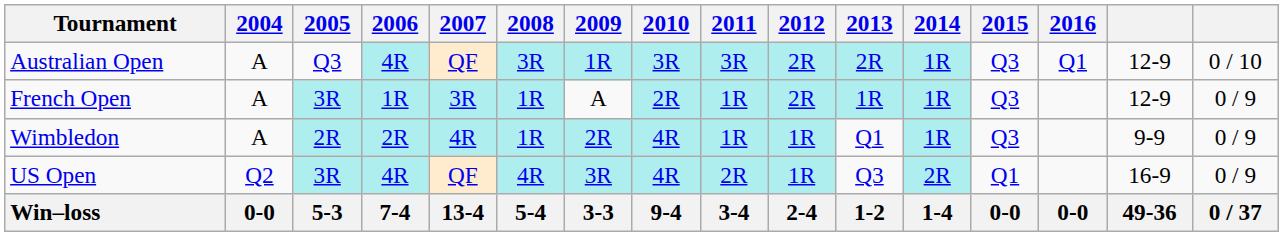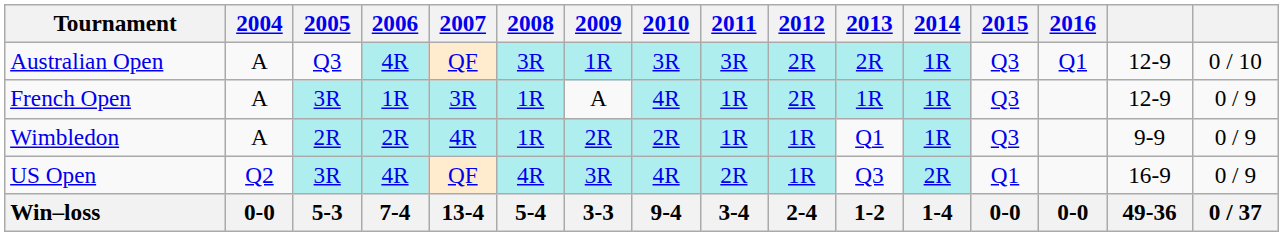 <table class="wikitable" style="text-align:center;font-size:97%">
 <tr>
 <th width="140">Tournament</th>
 <th width="38"><a href='#'>2004</a></th>
 <th width="38"><a href='#'>2005</a></th>
 <th width="38"><a href='#'>2006</a></th>
 <th width="38"><a href='#'>2007</a></th>
 <th width="38"><a href='#'>2008</a></th>
 <th width="38"><a href='#'>2009</a></th>
 <th width="38"><a href='#'>2010</a></th>
 <th width="38"><a href='#'>2011</a></th>
 <th width="38"><a href='#'>2012</a></th>
 <th width="38"><a href='#'>2013</a></th>
 <th width="38"><a href='#'>2014</a></th>
 <th width="38"><a href='#'>2015</a></th>
 <th width="38"><a href='#'>2016</a></th>
 <th width="50"></th>
 <th width="50"></th>
 </tr>
 <tr>
 <td align="left"><a href='#'>Australian Open</a></td>
 <td>A</td>
 <td><a href='#'>Q3</a></td>
 <td bgcolor="afeeee"><a href='#'>4R</a></td>
 <td bgcolor="ffebcd"><a href='#'>QF</a></td>
 <td bgcolor="afeeee"><a href='#'>3R</a></td>
 <td bgcolor="afeeee"><a href='#'>1R</a></td>
 <td bgcolor="afeeee"><a href='#'>3R</a></td>
 <td bgcolor="afeeee"><a href='#'>3R</a></td>
 <td bgcolor="afeeee"><a href='#'>2R</a></td>
 <td bgcolor="afeeee"><a href='#'>2R</a></td>
 <td bgcolor="afeeee"><a href='#'>1R</a></td>
 <td><a href='#'>Q3</a></td>
 <td><a href='#'>Q1</a></td>
 <td>12-9</td>
 <td>0 / 10</td>
 </tr>
 <tr>
 <td align="left"><a href='#'>French Open</a></td>
 <td>A</td>
 <td bgcolor="afeeee"><a href='#'>3R</a></td>
 <td bgcolor="afeeee"><a href='#'>1R</a></td>
 <td bgcolor="afeeee"><a href='#'>3R</a></td>
 <td bgcolor="afeeee"><a href='#'>1R</a></td>
 <td>A</td>
-<td bgcolor="afeeee"><a href='#'>2R</a></td>
+<td bgcolor="afeeee"><a href='#'>4R</a></td>
 <td bgcolor="afeeee"><a href='#'>1R</a></td>
 <td bgcolor="afeeee"><a href='#'>2R</a></td>
 <td bgcolor="afeeee"><a href='#'>1R</a></td>
 <td bgcolor="afeeee"><a href='#'>1R</a></td>
 <td><a href='#'>Q3</a></td>
 <td></td>
 <td>12-9</td>
 <td>0 / 9</td>
 </tr>
 <tr>
 <td align="left"><a href='#'>Wimbledon</a></td>
 <td>A</td>
 <td bgcolor="afeeee"><a href='#'>2R</a></td>
 <td bgcolor="afeeee"><a href='#'>2R</a></td>
 <td bgcolor="afeeee"><a href='#'>4R</a></td>
 <td bgcolor="afeeee"><a href='#'>1R</a></td>
 <td bgcolor="afeeee"><a href='#'>2R</a></td>
-<td bgcolor="afeeee"><a href='#'>4R</a></td>
+<td bgcolor="afeeee"><a href='#'>2R</a></td>
 <td bgcolor="afeeee"><a href='#'>1R</a></td>
 <td bgcolor="afeeee"><a href='#'>1R</a></td>
 <td><a href='#'>Q1</a></td>
 <td bgcolor="afeeee"><a href='#'>1R</a></td>
 <td><a href='#'>Q3</a></td>
 <td></td>
 <td>9-9</td>
 <td>0 / 9</td>
 </tr>
 <tr>
 <td align="left"><a href='#'>US Open</a></td>
 <td><a href='#'>Q2</a></td>
 <td bgcolor="afeeee"><a href='#'>3R</a></td>
 <td bgcolor="afeeee"><a href='#'>4R</a></td>
 <td bgcolor="ffebcd"><a href='#'>QF</a></td>
 <td bgcolor="afeeee"><a href='#'>4R</a></td>
 <td bgcolor="afeeee"><a href='#'>3R</a></td>
 <td bgcolor="afeeee"><a href='#'>4R</a></td>
 <td bgcolor="afeeee"><a href='#'>2R</a></td>
 <td bgcolor="afeeee"><a href='#'>1R</a></td>
 <td><a href='#'>Q3</a></td>
 <td bgcolor="afeeee"><a href='#'>2R</a></td>
 <td><a href='#'>Q1</a></td>
 <td></td>
 <td>16-9</td>
 <td>0 / 9</td>
 </tr>
 <tr>
 <th style="text-align:left">Win–loss</th>
 <th>0-0</th>
 <th>5-3</th>
 <th>7-4</th>
 <th>13-4</th>
 <th>5-4</th>
 <th>3-3</th>
 <th>9-4</th>
 <th>3-4</th>
 <th>2-4</th>
 <th>1-2</th>
 <th>1-4</th>
 <th>0-0</th>
 <th>0-0</th>
 <th>49-36</th>
 <th>0 / 37</th>
 </tr>
 </table>
